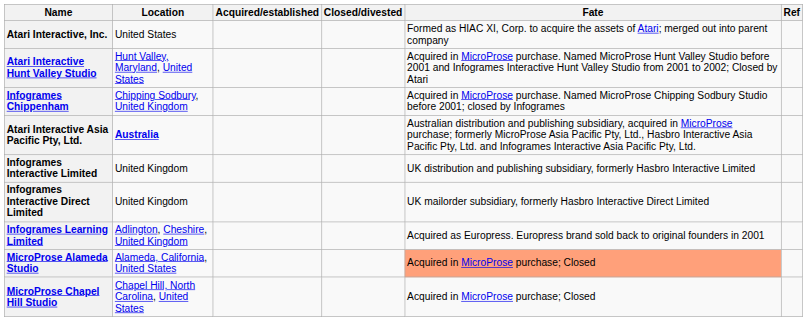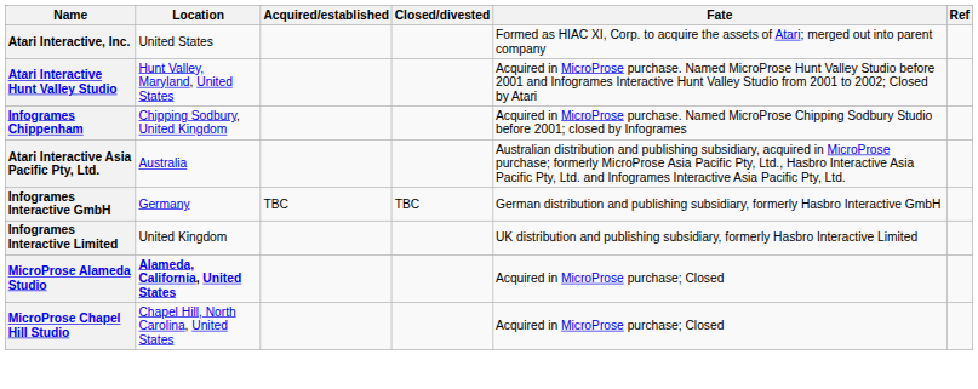 <table class="wikitable sortable">
 <tr>
 <th scope="col">Name</th>
 <th scope="col">Location</th>
 <th scope="col">Acquired/established</th>
 <th scope="col">Closed/divested</th>
 <th scope="col">Fate</th>
 <th scope="col">Ref</th>
 </tr>
 <tr>
 <th scope="row" style=text-align:left;>Atari Interactive, Inc.</th>
 <td>United States</td>
 <td></td>
 <td></td>
 <td>Formed as HIAC XI, Corp. to acquire the assets of <a href='#'>Atari</a>; merged out into parent company</td>
 <td></td>
 </tr>
 <tr>
 <th scope="row" style=text-align:left;><a href='#'>Atari Interactive Hunt Valley Studio</a></th>
 <td><a href='#'>Hunt Valley, Maryland</a>, <a href='#'>United States</a></td>
 <td></td>
 <td></td>
 <td>Acquired in <a href='#'>MicroProse</a> purchase. Named MicroProse Hunt Valley Studio before 2001 and Infogrames Interactive Hunt Valley Studio from 2001 to 2002; Closed by Atari</td>
 <td></td>
 </tr>
 <tr>
 <th scope="row" style=text-align:left;><a href='#'>Infogrames Chippenham</a></th>
 <td><a href='#'>Chipping Sodbury</a>, <a href='#'>United Kingdom</a></td>
 <td></td>
 <td></td>
 <td>Acquired in <a href='#'>MicroProse</a> purchase. Named MicroProse Chipping Sodbury Studio before 2001; closed by Infogrames</td>
 <td></td>
 </tr>
 <tr>
 <th scope="row" style=text-align:left;>Atari Interactive Asia Pacific Pty, Ltd.</th>
-<td><strong><a href='#'>Australia</a></strong></td>
+<td><a href='#'>Australia</a></td>
 <td></td>
 <td></td>
 <td>Australian distribution and publishing subsidiary, acquired in <a href='#'>MicroProse</a> purchase; formerly MicroProse Asia Pacific Pty, Ltd., Hasbro Interactive Asia Pacific Pty, Ltd. and Infogrames Interactive Asia Pacific Pty, Ltd.</td>
+<td></td>
+</tr>
+<tr>
+<th scope="row" style=text-align:left;>Infogrames Interactive GmbH</th>
+<td><a href='#'>Germany</a></td>
+<td>TBC</td>
+<td>TBC</td>
+<td>German distribution and publishing subsidiary, formerly Hasbro Interactive GmbH</td>
 <td></td>
 </tr>
 <tr>
 <th scope="row" style=text-align:left;>Infogrames Interactive Limited</th>
 <td>United Kingdom</td>
 <td></td>
 <td></td>
 <td>UK distribution and publishing subsidiary, formerly Hasbro Interactive Limited</td>
 <td></td>
 </tr>
 <tr>
-<th scope="row" style=text-align:left;>Infogrames Interactive Direct Limited</th>
-<td>United Kingdom</td>
+<th scope="row" style=text-align:left;><a href='#'>MicroProse Alameda Studio</a></th>
+<td><strong><a href='#'>Alameda, California</a>, <a href='#'>United States</a></strong></td>
 <td></td>
 <td></td>
-<td>UK mailorder subsidiary, formerly Hasbro Interactive Direct Limited</td>
-<td></td>
-</tr>
-<tr>
-<th scope="row" style=text-align:left;><a href='#'>Infogrames Learning Limited</a></th>
-<td><a href='#'>Adlington</a>, <a href='#'>Cheshire</a>, <a href='#'>United Kingdom</a></td>
-<td></td>
-<td></td>
-<td>Acquired as Europress. Europress brand sold back to original founders in 2001</td>
-<td></td>
-</tr>
-<tr>
-<th scope="row" style=text-align:left;><a href='#'>MicroProse Alameda Studio</a></th>
-<td><a href='#'>Alameda, California</a>, <a href='#'>United States</a></td>
-<td></td>
-<td></td>
-<td style="background: lightsalmon;">Acquired in <a href='#'>MicroProse</a> purchase; Closed</td>
+<td>Acquired in <a href='#'>MicroProse</a> purchase; Closed</td>
 <td></td>
 </tr>
 <tr>
 <th scope="row" style=text-align:left;><a href='#'>MicroProse Chapel Hill Studio</a></th>
 <td><a href='#'>Chapel Hill, North Carolina</a>, <a href='#'>United States</a></td>
 <td></td>
 <td></td>
 <td>Acquired in <a href='#'>MicroProse</a> purchase; Closed</td>
 <td></td>
 </tr>
 </table>
